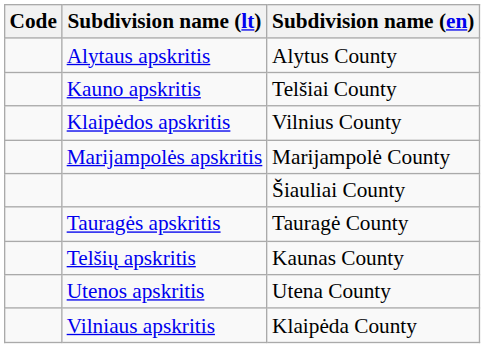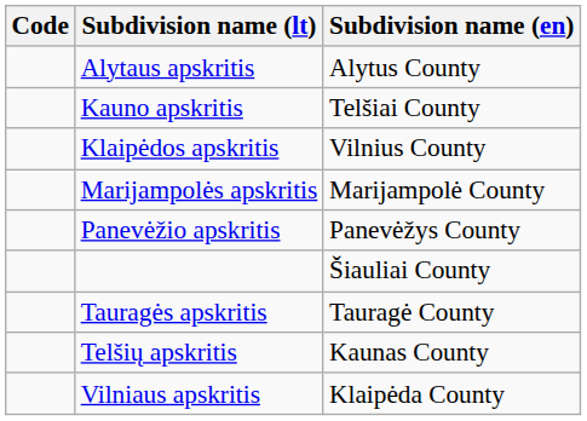 <table class="wikitable sortable">
 <tr>
 <th>Code</th>
 <th>Subdivision name (<a href='#'>lt</a>)</th>
 <th>Subdivision name (<a href='#'>en</a>)</th>
 </tr>
 <tr>
 <td></td>
 <td><a href='#'>Alytaus apskritis</a></td>
 <td>Alytus County</td>
 </tr>
 <tr>
 <td></td>
 <td><a href='#'>Kauno apskritis</a></td>
 <td>Telšiai County</td>
 </tr>
 <tr>
 <td></td>
 <td><a href='#'>Klaipėdos apskritis</a></td>
 <td>Vilnius County</td>
 </tr>
 <tr>
 <td></td>
 <td><a href='#'>Marijampolės apskritis</a></td>
 <td>Marijampolė County</td>
 </tr>
 <tr>
 <td></td>
+<td><a href='#'>Panevėžio apskritis</a></td>
+<td>Panevėžys County</td>
+</tr>
+<tr>
+<td></td>
 <td></td>
 <td>Šiauliai County</td>
 </tr>
 <tr>
 <td></td>
 <td><a href='#'>Tauragės apskritis</a></td>
 <td>Tauragė County</td>
 </tr>
 <tr>
 <td></td>
 <td><a href='#'>Telšių apskritis</a></td>
 <td>Kaunas County</td>
 </tr>
 <tr>
 <td></td>
-<td><a href='#'>Utenos apskritis</a></td>
-<td>Utena County</td>
-</tr>
-<tr>
-<td></td>
 <td><a href='#'>Vilniaus apskritis</a></td>
 <td>Klaipėda County</td>
 </tr>
 </table>
